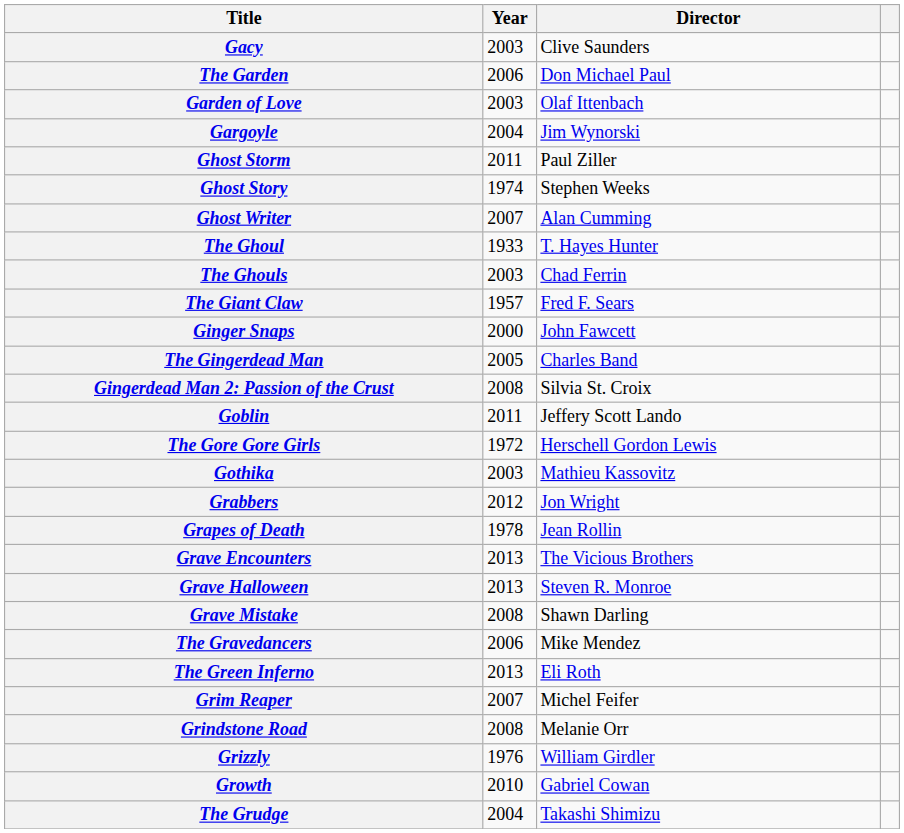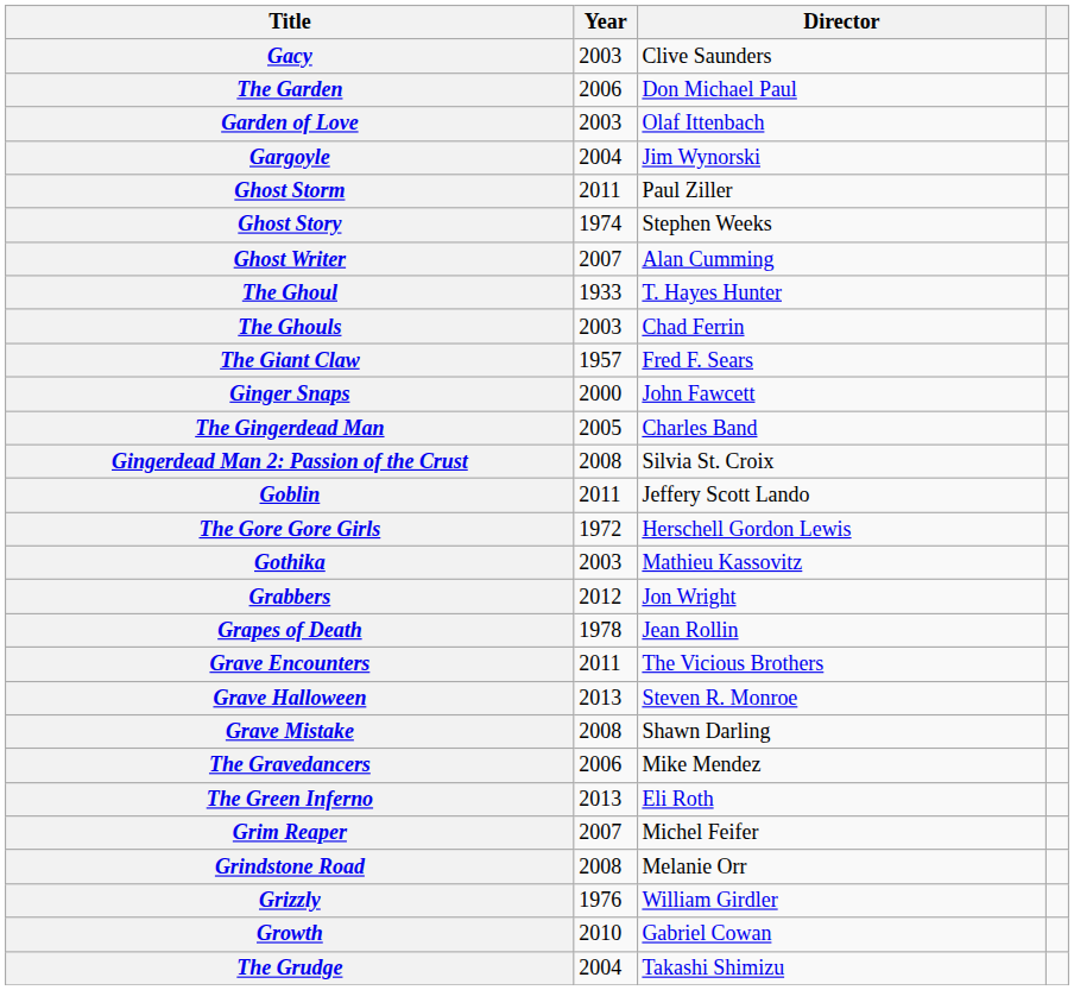 <table style="width:800px;" class="wikitable plainrowheaders sortable">
 <tr>
 <th width="420" scope="col">Title</th>
 <th width="40" scope="col">Year</th>
 <th width="300" scope="col">Director</th>
 <th scope="col"></th>
 </tr>
 <tr>
 <th scope="row"><em><a href='#'>Gacy</a></em></th>
 <td>2003</td>
 <td>Clive Saunders</td>
 <td></td>
 </tr>
 <tr>
 <th scope="row"><em><a href='#'>The Garden</a></em></th>
 <td>2006</td>
 <td><a href='#'>Don Michael Paul</a></td>
 <td align="center"></td>
 </tr>
 <tr>
 <th scope="row"><em><a href='#'>Garden of Love</a></em></th>
 <td>2003</td>
 <td><a href='#'>Olaf Ittenbach</a></td>
 <td></td>
 </tr>
 <tr>
 <th scope="row"><em><a href='#'>Gargoyle</a></em></th>
 <td>2004</td>
 <td><a href='#'>Jim Wynorski</a></td>
 <td></td>
 </tr>
 <tr>
 <th scope="row"><em><a href='#'>Ghost Storm</a></em></th>
 <td>2011</td>
 <td>Paul Ziller</td>
 <td></td>
 </tr>
 <tr>
 <th scope="row"><em><a href='#'>Ghost Story</a></em></th>
 <td>1974</td>
 <td>Stephen Weeks</td>
 <td></td>
 </tr>
 <tr>
 <th scope="row"><em><a href='#'>Ghost Writer</a></em></th>
 <td>2007</td>
 <td><a href='#'>Alan Cumming</a></td>
 <td></td>
 </tr>
 <tr>
 <th scope="row"><em><a href='#'>The Ghoul</a></em></th>
 <td>1933</td>
 <td><a href='#'>T. Hayes Hunter</a></td>
 <td align="center"></td>
 </tr>
 <tr>
 <th scope="row"><em><a href='#'>The Ghouls</a></em></th>
 <td>2003</td>
 <td><a href='#'>Chad Ferrin</a></td>
 <td></td>
 </tr>
 <tr>
 <th scope="row"><em><a href='#'>The Giant Claw</a></em></th>
 <td>1957</td>
 <td><a href='#'>Fred F. Sears</a></td>
 <td align="center"></td>
 </tr>
 <tr>
 <th scope="row"><em><a href='#'>Ginger Snaps</a></em></th>
 <td>2000</td>
 <td><a href='#'>John Fawcett</a></td>
 <td></td>
 </tr>
 <tr>
 <th scope="row"><em><a href='#'>The Gingerdead Man</a></em></th>
 <td>2005</td>
 <td><a href='#'>Charles Band</a></td>
 <td></td>
 </tr>
 <tr>
 <th scope="row"><em><a href='#'>Gingerdead Man 2: Passion of the Crust</a></em></th>
 <td>2008</td>
 <td>Silvia St. Croix</td>
 <td></td>
 </tr>
 <tr>
 <th scope="row"><em><a href='#'>Goblin</a></em></th>
 <td>2011</td>
 <td>Jeffery Scott Lando</td>
 <td></td>
 </tr>
 <tr>
 <th scope="row"><em><a href='#'>The Gore Gore Girls</a></em></th>
 <td>1972</td>
 <td><a href='#'>Herschell Gordon Lewis</a></td>
 </tr>
 <tr>
 <th scope="row"><em><a href='#'>Gothika</a></em></th>
 <td>2003</td>
 <td><a href='#'>Mathieu Kassovitz</a></td>
 <td align="center"></td>
 </tr>
 <tr>
 <th scope="row"><em><a href='#'>Grabbers</a></em></th>
 <td>2012</td>
 <td><a href='#'>Jon Wright</a></td>
 <td align="center"></td>
 </tr>
 <tr>
 <th scope="row"><em><a href='#'>Grapes of Death</a></em></th>
 <td>1978</td>
 <td><a href='#'>Jean Rollin</a></td>
 <td></td>
 </tr>
 <tr>
 <th scope="row"><em><a href='#'>Grave Encounters</a></em></th>
-<td>2013</td>
+<td>2011</td>
 <td><a href='#'>The Vicious Brothers</a></td>
 <td align="center"></td>
 </tr>
 <tr>
 <th scope="row"><em><a href='#'>Grave Halloween</a></em></th>
 <td>2013</td>
 <td><a href='#'>Steven R. Monroe</a></td>
 <td align="center"></td>
 </tr>
 <tr>
 <th scope="row"><em><a href='#'>Grave Mistake</a></em></th>
 <td>2008</td>
 <td>Shawn Darling</td>
 <td></td>
 </tr>
 <tr>
 <th scope="row"><em><a href='#'>The Gravedancers</a></em></th>
 <td>2006</td>
 <td>Mike Mendez</td>
 <td></td>
 </tr>
 <tr>
 <th scope="row"><em><a href='#'>The Green Inferno</a></em></th>
 <td>2013</td>
 <td><a href='#'>Eli Roth</a></td>
 <td></td>
 </tr>
 <tr>
 <th scope="row"><em><a href='#'>Grim Reaper</a></em></th>
 <td>2007</td>
 <td>Michel Feifer</td>
 <td></td>
 </tr>
 <tr>
 <th scope="row"><em><a href='#'>Grindstone Road</a></em></th>
 <td>2008</td>
 <td>Melanie Orr</td>
 <td></td>
 </tr>
 <tr>
 <th scope="row"><em><a href='#'>Grizzly</a></em></th>
 <td>1976</td>
 <td><a href='#'>William Girdler</a></td>
 <td></td>
 </tr>
 <tr>
 <th scope="row"><em><a href='#'>Growth</a></em></th>
 <td>2010</td>
 <td><a href='#'>Gabriel Cowan</a></td>
 <td></td>
 </tr>
 <tr>
 <th scope="row"><em><a href='#'>The Grudge</a></em></th>
 <td>2004</td>
 <td><a href='#'>Takashi Shimizu</a></td>
 <td align="center"></td>
 </tr>
 </table>
